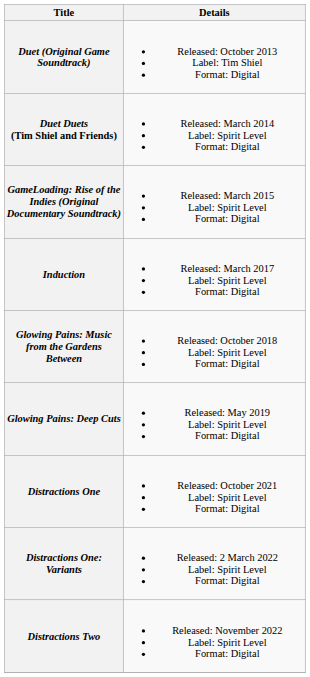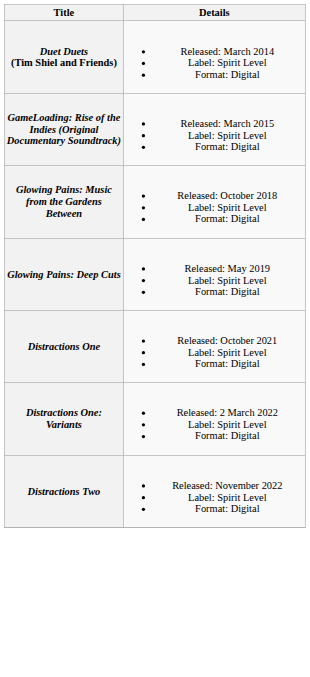 <table class="wikitable plainrowheaders" style="text-align:center;" border="1">
 <tr>
 <th scope="col" style="width:11em;">Title</th>
 <th scope="col" style="width:17em;">Details</th>
-</tr>
-<tr>
-<th scope="row"><em>Duet (Original Game Soundtrack)</em></th>
-<td><br><ul><li>Released: October 2013</li><li>Label: Tim Shiel</li><li>Format: Digital</li></ul></td>
 </tr>
 <tr>
 <th scope="row"><em>Duet Duets</em> <br> (Tim Shiel and Friends)</th>
 <td><br><ul><li>Released: March 2014</li><li>Label: Spirit Level</li><li>Format: Digital</li></ul></td>
 </tr>
 <tr>
 <th scope="row"><em>GameLoading: Rise of the Indies (Original Documentary Soundtrack)</em></th>
 <td><br><ul><li>Released: March 2015</li><li>Label: Spirit Level</li><li>Format: Digital</li></ul></td>
-</tr>
-<tr>
-<th scope="row"><em>Induction</em></th>
-<td><br><ul><li>Released: March 2017</li><li>Label: Spirit Level</li><li>Format: Digital</li></ul></td>
 </tr>
 <tr>
 <th scope="row"><em>Glowing Pains: Music from the Gardens Between</em></th>
 <td><br><ul><li>Released: October 2018</li><li>Label: Spirit Level</li><li>Format: Digital</li></ul></td>
 </tr>
 <tr>
 <th scope="row"><em>Glowing Pains: Deep Cuts</em></th>
 <td><br><ul><li>Released: May 2019</li><li>Label: Spirit Level</li><li>Format: Digital</li></ul></td>
 </tr>
 <tr>
 <th scope="row"><em>Distractions One</em></th>
 <td><br><ul><li>Released: October 2021</li><li>Label: Spirit Level</li><li>Format: Digital</li></ul></td>
 </tr>
 <tr>
 <th scope="row"><em>Distractions One: Variants</em></th>
 <td><br><ul><li>Released: 2 March 2022</li><li>Label: Spirit Level</li><li>Format: Digital</li></ul></td>
 </tr>
 <tr>
 <th scope="row"><em>Distractions Two</em></th>
 <td><br><ul><li>Released: November 2022</li><li>Label: Spirit Level</li><li>Format: Digital</li></ul></td>
 </tr>
 <tr>
 </tr>
 </table>
